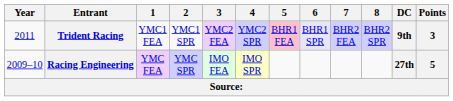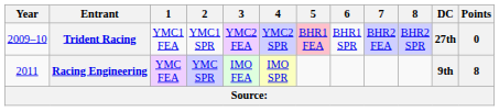 <table class="wikitable" style="text-align:center; font-size:85%">
 <tr>
 <th>Year</th>
 <th>Entrant</th>
 <th>1</th>
 <th>2</th>
 <th>3</th>
 <th>4</th>
 <th>5</th>
 <th>6</th>
 <th>7</th>
 <th>8</th>
 <th>DC</th>
 <th>Points</th>
 </tr>
 <tr>
-<td nowrap><a href='#'>2011</a></td>
+<td nowrap><a href='#'>2009–10</a></td>
 <th nowrap><a href='#'>Trident Racing</a></th>
 <td><a href='#'>YMC1<br>FEA</a></td>
 <td><a href='#'>YMC1<br>SPR</a></td>
 <td style="background:#EFCFFF;"><a href='#'>YMC2<br>FEA</a><br></td>
 <td style="background:#cfcfff;"><a href='#'>YMC2<br>SPR</a><br></td>
 <td style="background: pink;"><a href='#'>BHR1<br>FEA</a></td>
-<td style="background: lavender;"><a href='#'>BHR1<br>SPR</a></td>
+<td><a href='#'>BHR1<br>SPR</a></td>
 <td style="background:#cfcfff;"><a href='#'>BHR2<br>FEA</a><br></td>
 <td style="background:#cfcfff;"><a href='#'>BHR2<br>SPR</a><br></td>
-<th>9th</th>
-<th>3</th>
+<th>27th</th>
+<th>0</th>
 </tr>
 <tr>
-<td nowrap><a href='#'>2009–10</a></td>
+<td nowrap><a href='#'>2011</a></td>
 <th nowrap><a href='#'>Racing Engineering</a></th>
 <td style="background:#EFCFFF;"><a href='#'>YMC<br>FEA</a><br></td>
 <td style="background:#CFCFFF;"><a href='#'>YMC<br>SPR</a><br></td>
 <td style="background:#DFFFDF;"><a href='#'>IMO<br>FEA</a><br></td>
 <td style="background:#FBFFBF;"><a href='#'>IMO<br>SPR</a><br></td>
 <td></td>
 <td></td>
 <td></td>
 <td></td>
-<th>27th</th>
-<th>5</th>
+<th>9th</th>
+<th>8</th>
 </tr>
 <tr>
 <th colspan="12">Source:</th>
 </tr>
 </table>
